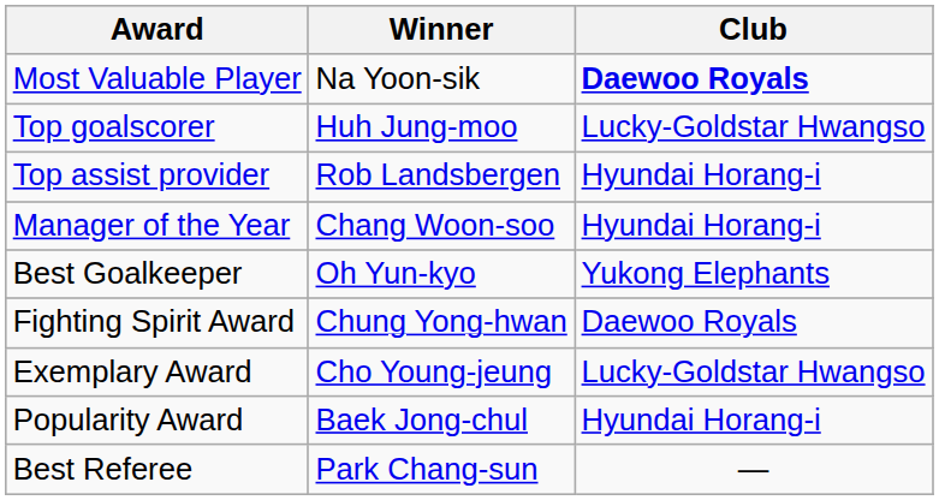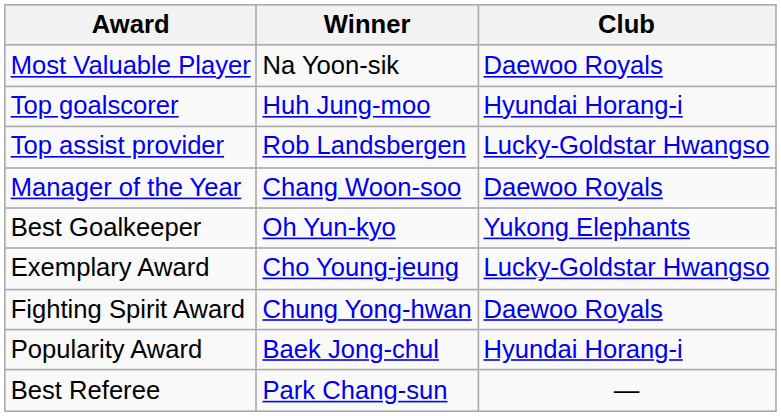 <table class="wikitable">
 <tr>
 <th>Award</th>
 <th>Winner</th>
 <th>Club</th>
 </tr>
 <tr>
 <td><a href='#'>Most Valuable Player</a></td>
 <td> Na Yoon-sik</td>
-<td><strong><a href='#'>Daewoo Royals</a></strong></td>
+<td><a href='#'>Daewoo Royals</a></td>
 </tr>
 <tr>
 <td><a href='#'>Top goalscorer</a></td>
 <td> <a href='#'>Huh Jung-moo</a></td>
-<td><a href='#'>Lucky-Goldstar Hwangso</a></td>
+<td><a href='#'>Hyundai Horang-i</a></td>
 </tr>
 <tr>
 <td><a href='#'>Top assist provider</a></td>
 <td> <a href='#'>Rob Landsbergen</a></td>
-<td><a href='#'>Hyundai Horang-i</a></td>
+<td><a href='#'>Lucky-Goldstar Hwangso</a></td>
 </tr>
 <tr>
 <td><a href='#'>Manager of the Year</a></td>
 <td> <a href='#'>Chang Woon-soo</a></td>
-<td><a href='#'>Hyundai Horang-i</a></td>
+<td><a href='#'>Daewoo Royals</a></td>
 </tr>
 <tr>
 <td>Best Goalkeeper</td>
 <td> <a href='#'>Oh Yun-kyo</a></td>
 <td><a href='#'>Yukong Elephants</a></td>
 </tr>
 <tr>
+<td>Exemplary Award</td>
+<td> <a href='#'>Cho Young-jeung</a></td>
+<td><a href='#'>Lucky-Goldstar Hwangso</a></td>
+</tr>
+<tr>
 <td>Fighting Spirit Award</td>
 <td> <a href='#'>Chung Yong-hwan</a></td>
 <td><a href='#'>Daewoo Royals</a></td>
-</tr>
-<tr>
-<td>Exemplary Award</td>
-<td> <a href='#'>Cho Young-jeung</a></td>
-<td><a href='#'>Lucky-Goldstar Hwangso</a></td>
 </tr>
 <tr>
 <td>Popularity Award</td>
 <td> <a href='#'>Baek Jong-chul</a></td>
 <td><a href='#'>Hyundai Horang-i</a></td>
 </tr>
 <tr>
 <td>Best Referee</td>
 <td> <a href='#'>Park Chang-sun</a></td>
 <td align="center">—</td>
 </tr>
 </table>
